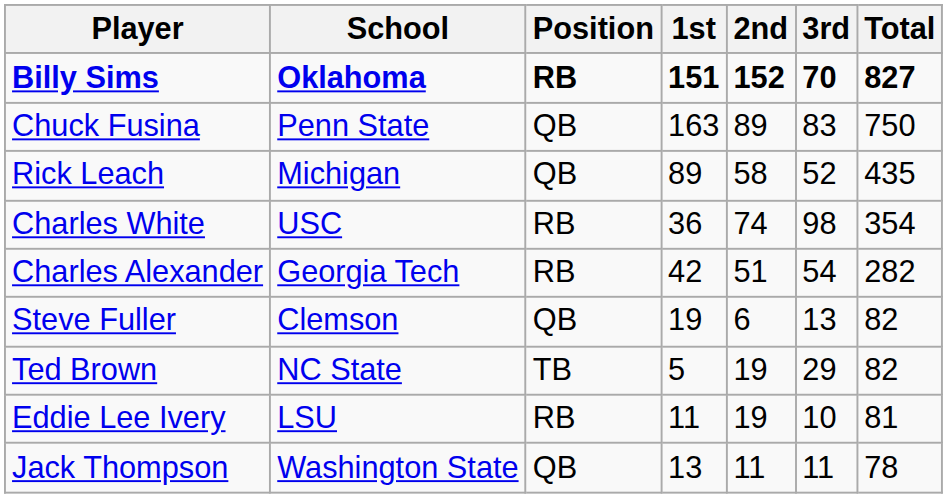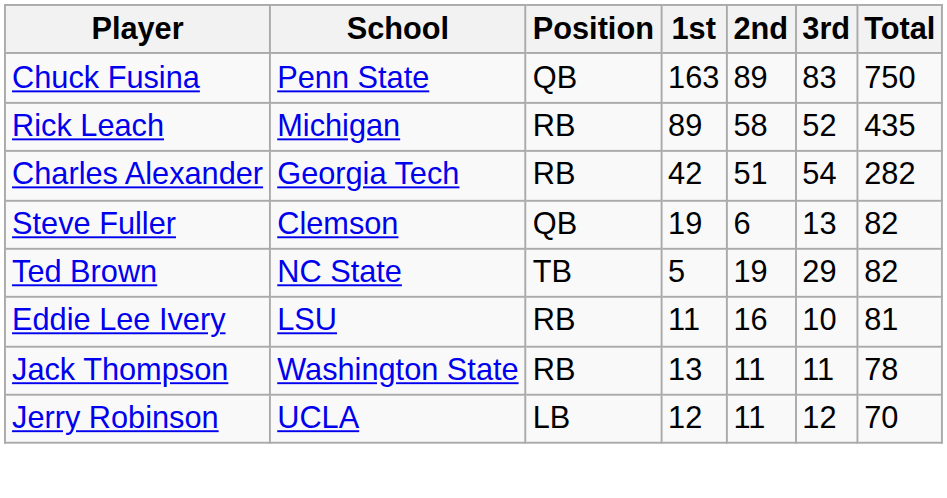 <table class="wikitable">
 <tr>
 <th>Player</th>
 <th>School</th>
 <th>Position</th>
 <th>1st</th>
 <th>2nd</th>
 <th>3rd</th>
 <th>Total</th>
-</tr>
-<tr>
-<td><strong><a href='#'>Billy Sims</a></strong></td>
-<td><strong><a href='#'>Oklahoma</a></strong></td>
-<td><strong>RB</strong></td>
-<td><strong>151</strong></td>
-<td><strong>152</strong></td>
-<td><strong>70</strong></td>
-<td><strong>827</strong></td>
 </tr>
 <tr>
 <td><a href='#'>Chuck Fusina</a></td>
 <td><a href='#'>Penn State</a></td>
 <td>QB</td>
 <td>163</td>
 <td>89</td>
 <td>83</td>
 <td>750</td>
 </tr>
 <tr>
 <td><a href='#'>Rick Leach</a></td>
 <td><a href='#'>Michigan</a></td>
-<td>QB</td>
+<td>RB</td>
 <td>89</td>
 <td>58</td>
 <td>52</td>
 <td>435</td>
-</tr>
-<tr>
-<td><a href='#'>Charles White</a></td>
-<td><a href='#'>USC</a></td>
-<td>RB</td>
-<td>36</td>
-<td>74</td>
-<td>98</td>
-<td>354</td>
 </tr>
 <tr>
 <td><a href='#'>Charles Alexander</a></td>
 <td><a href='#'>Georgia Tech</a></td>
 <td>RB</td>
 <td>42</td>
 <td>51</td>
 <td>54</td>
 <td>282</td>
 </tr>
 <tr>
 <td><a href='#'>Steve Fuller</a></td>
 <td><a href='#'>Clemson</a></td>
 <td>QB</td>
 <td>19</td>
 <td>6</td>
 <td>13</td>
 <td>82</td>
 </tr>
 <tr>
 <td><a href='#'>Ted Brown</a></td>
 <td><a href='#'>NC State</a></td>
 <td>TB</td>
 <td>5</td>
 <td>19</td>
 <td>29</td>
 <td>82</td>
 </tr>
 <tr>
 <td><a href='#'>Eddie Lee Ivery</a></td>
 <td><a href='#'>LSU</a></td>
 <td>RB</td>
 <td>11</td>
-<td>19</td>
+<td>16</td>
 <td>10</td>
 <td>81</td>
 </tr>
 <tr>
 <td><a href='#'>Jack Thompson</a></td>
 <td><a href='#'>Washington State</a></td>
-<td>QB</td>
+<td>RB</td>
 <td>13</td>
 <td>11</td>
 <td>11</td>
 <td>78</td>
 </tr>
+<tr>
+<td><a href='#'>Jerry Robinson</a></td>
+<td><a href='#'>UCLA</a></td>
+<td>LB</td>
+<td>12</td>
+<td>11</td>
+<td>12</td>
+<td>70</td>
+</tr>
 </table>
